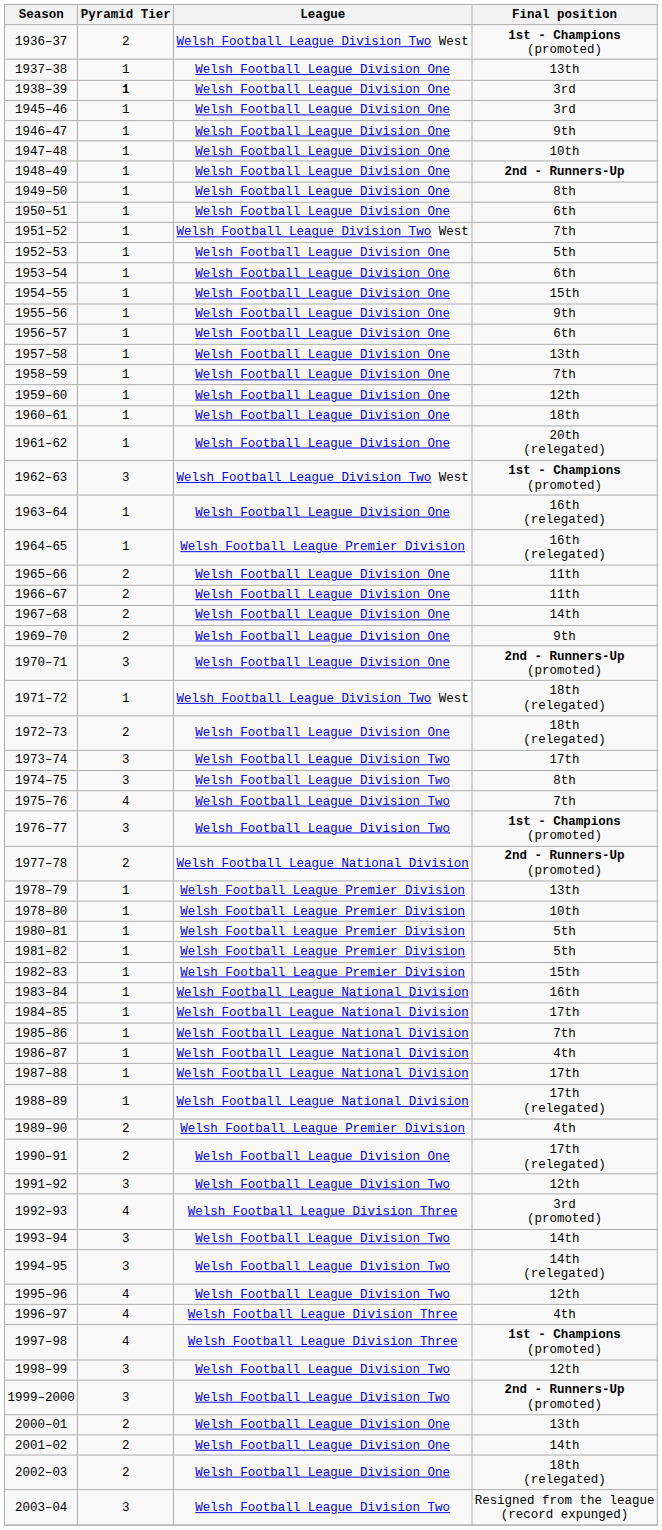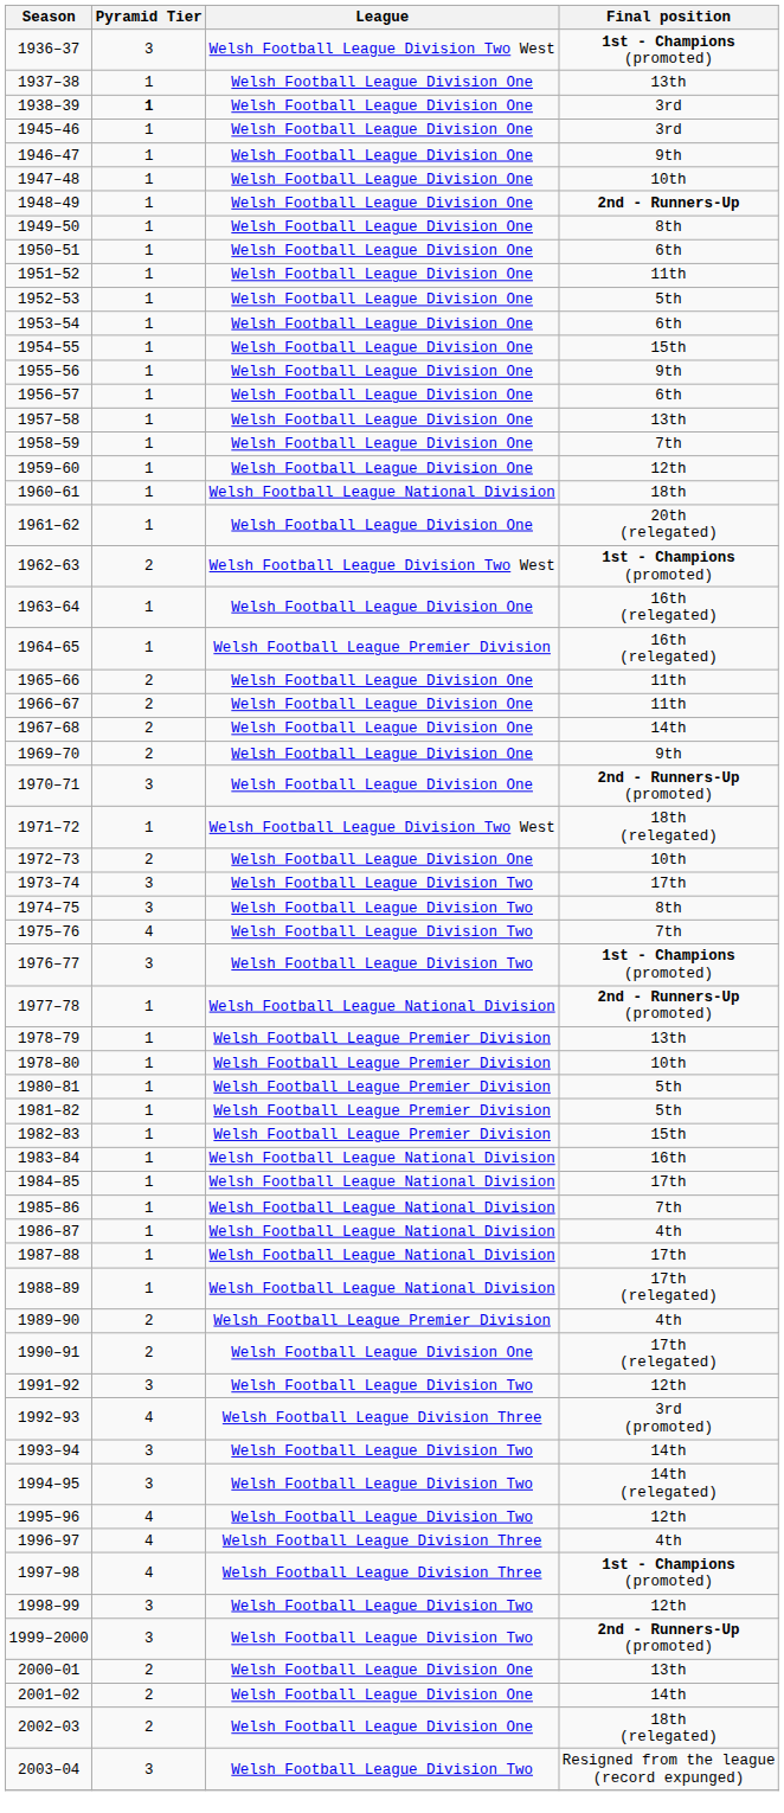 <table class="wikitable" style="text-align: center">
 <tr>
 <th>Season</th>
 <th>Pyramid Tier</th>
 <th>League</th>
 <th>Final position</th>
 </tr>
 <tr>
 <td>1936–37</td>
-<td>2</td>
+<td>3</td>
 <td><a href='#'>Welsh Football League Division Two</a> West</td>
 <td><strong>1st - Champions</strong><br>(promoted)</td>
 </tr>
 <tr>
 <td>1937–38</td>
 <td>1</td>
 <td><a href='#'>Welsh Football League Division One</a></td>
 <td>13th</td>
 </tr>
 <tr>
 <td>1938–39</td>
 <td><strong>1</strong></td>
 <td><a href='#'>Welsh Football League Division One</a></td>
 <td>3rd</td>
 </tr>
 <tr>
 <td>1945–46</td>
 <td>1</td>
 <td><a href='#'>Welsh Football League Division One</a></td>
 <td>3rd</td>
 </tr>
 <tr>
 <td>1946–47</td>
 <td>1</td>
 <td><a href='#'>Welsh Football League Division One</a></td>
 <td>9th</td>
 </tr>
 <tr>
 <td>1947–48</td>
 <td>1</td>
 <td><a href='#'>Welsh Football League Division One</a></td>
 <td>10th</td>
 </tr>
 <tr>
 <td>1948–49</td>
 <td>1</td>
 <td><a href='#'>Welsh Football League Division One</a></td>
 <td><strong>2nd - Runners-Up</strong></td>
 </tr>
 <tr>
 <td>1949–50</td>
 <td>1</td>
 <td><a href='#'>Welsh Football League Division One</a></td>
 <td>8th</td>
 </tr>
 <tr>
 <td>1950–51</td>
 <td>1</td>
 <td><a href='#'>Welsh Football League Division One</a></td>
 <td>6th</td>
 </tr>
 <tr>
 <td>1951–52</td>
 <td>1</td>
-<td><a href='#'>Welsh Football League Division Two</a> West</td>
-<td>7th</td>
+<td><a href='#'>Welsh Football League Division One</a></td>
+<td>11th</td>
 </tr>
 <tr>
 <td>1952–53</td>
 <td>1</td>
 <td><a href='#'>Welsh Football League Division One</a></td>
 <td>5th</td>
 </tr>
 <tr>
 <td>1953–54</td>
 <td>1</td>
 <td><a href='#'>Welsh Football League Division One</a></td>
 <td>6th</td>
 </tr>
 <tr>
 <td>1954–55</td>
 <td>1</td>
 <td><a href='#'>Welsh Football League Division One</a></td>
 <td>15th</td>
 </tr>
 <tr>
 <td>1955–56</td>
 <td>1</td>
 <td><a href='#'>Welsh Football League Division One</a></td>
 <td>9th</td>
 </tr>
 <tr>
 <td>1956–57</td>
 <td>1</td>
 <td><a href='#'>Welsh Football League Division One</a></td>
 <td>6th</td>
 </tr>
 <tr>
 <td>1957–58</td>
 <td>1</td>
 <td><a href='#'>Welsh Football League Division One</a></td>
 <td>13th</td>
 </tr>
 <tr>
 <td>1958–59</td>
 <td>1</td>
 <td><a href='#'>Welsh Football League Division One</a></td>
 <td>7th</td>
 </tr>
 <tr>
 <td>1959–60</td>
 <td>1</td>
 <td><a href='#'>Welsh Football League Division One</a></td>
 <td>12th</td>
 </tr>
 <tr>
 <td>1960–61</td>
 <td>1</td>
-<td><a href='#'>Welsh Football League Division One</a></td>
+<td><a href='#'>Welsh Football League National Division</a></td>
 <td>18th</td>
 </tr>
 <tr>
 <td>1961–62</td>
 <td>1</td>
 <td><a href='#'>Welsh Football League Division One</a></td>
 <td>20th<br>(relegated)</td>
 </tr>
 <tr>
 <td>1962–63</td>
-<td>3</td>
+<td>2</td>
 <td><a href='#'>Welsh Football League Division Two</a> West</td>
 <td><strong>1st - Champions</strong><br>(promoted)</td>
 </tr>
 <tr>
 <td>1963–64</td>
 <td>1</td>
 <td><a href='#'>Welsh Football League Division One</a></td>
 <td>16th<br>(relegated)</td>
 </tr>
 <tr>
 <td>1964–65</td>
 <td>1</td>
 <td><a href='#'>Welsh Football League Premier Division</a></td>
 <td>16th<br>(relegated)</td>
 </tr>
 <tr>
 <td>1965–66</td>
 <td>2</td>
 <td><a href='#'>Welsh Football League Division One</a></td>
 <td>11th</td>
 </tr>
 <tr>
 <td>1966–67</td>
 <td>2</td>
 <td><a href='#'>Welsh Football League Division One</a></td>
 <td>11th</td>
 </tr>
 <tr>
 <td>1967–68</td>
 <td>2</td>
 <td><a href='#'>Welsh Football League Division One</a></td>
 <td>14th</td>
 </tr>
 <tr>
 <td>1969–70</td>
 <td>2</td>
 <td><a href='#'>Welsh Football League Division One</a></td>
 <td>9th</td>
 </tr>
 <tr>
 <td>1970–71</td>
 <td>3</td>
 <td><a href='#'>Welsh Football League Division One</a></td>
 <td><strong>2nd - Runners-Up</strong><br>(promoted)</td>
 </tr>
 <tr>
 <td>1971–72</td>
 <td>1</td>
 <td><a href='#'>Welsh Football League Division Two</a> West</td>
 <td>18th<br>(relegated)</td>
 </tr>
 <tr>
 <td>1972–73</td>
 <td>2</td>
 <td><a href='#'>Welsh Football League Division One</a></td>
-<td>18th<br>(relegated)</td>
+<td>10th</td>
 </tr>
 <tr>
 <td>1973–74</td>
 <td>3</td>
 <td><a href='#'>Welsh Football League Division Two</a></td>
 <td>17th</td>
 </tr>
 <tr>
 <td>1974–75</td>
 <td>3</td>
 <td><a href='#'>Welsh Football League Division Two</a></td>
 <td>8th</td>
 </tr>
 <tr>
 <td>1975–76</td>
 <td>4</td>
 <td><a href='#'>Welsh Football League Division Two</a></td>
 <td>7th</td>
 </tr>
 <tr>
 <td>1976–77</td>
 <td>3</td>
 <td><a href='#'>Welsh Football League Division Two</a></td>
 <td><strong>1st - Champions</strong><br>(promoted)</td>
 </tr>
 <tr>
 <td>1977–78</td>
-<td>2</td>
+<td>1</td>
 <td><a href='#'>Welsh Football League National Division</a></td>
 <td><strong>2nd - Runners-Up</strong><br>(promoted)</td>
 </tr>
 <tr>
 <td>1978–79</td>
 <td>1</td>
 <td><a href='#'>Welsh Football League Premier Division</a></td>
 <td>13th</td>
 </tr>
 <tr>
 <td>1978–80</td>
 <td>1</td>
 <td><a href='#'>Welsh Football League Premier Division</a></td>
 <td>10th</td>
 </tr>
 <tr>
 <td>1980–81</td>
 <td>1</td>
 <td><a href='#'>Welsh Football League Premier Division</a></td>
 <td>5th</td>
 </tr>
 <tr>
 <td>1981–82</td>
 <td>1</td>
 <td><a href='#'>Welsh Football League Premier Division</a></td>
 <td>5th</td>
 </tr>
 <tr>
 <td>1982–83</td>
 <td>1</td>
 <td><a href='#'>Welsh Football League Premier Division</a></td>
 <td>15th</td>
 </tr>
 <tr>
 <td>1983–84</td>
 <td>1</td>
 <td><a href='#'>Welsh Football League National Division</a></td>
 <td>16th</td>
 </tr>
 <tr>
 <td>1984–85</td>
 <td>1</td>
 <td><a href='#'>Welsh Football League National Division</a></td>
 <td>17th</td>
 </tr>
 <tr>
 <td>1985–86</td>
 <td>1</td>
 <td><a href='#'>Welsh Football League National Division</a></td>
 <td>7th</td>
 </tr>
 <tr>
 <td>1986–87</td>
 <td>1</td>
 <td><a href='#'>Welsh Football League National Division</a></td>
 <td>4th</td>
 </tr>
 <tr>
 <td>1987–88</td>
 <td>1</td>
 <td><a href='#'>Welsh Football League National Division</a></td>
 <td>17th</td>
 </tr>
 <tr>
 <td>1988–89</td>
 <td>1</td>
 <td><a href='#'>Welsh Football League National Division</a></td>
 <td>17th<br>(relegated)</td>
 </tr>
 <tr>
 <td>1989–90</td>
 <td>2</td>
 <td><a href='#'>Welsh Football League Premier Division</a></td>
 <td>4th</td>
 </tr>
 <tr>
 <td>1990–91</td>
 <td>2</td>
 <td><a href='#'>Welsh Football League Division One</a></td>
 <td>17th<br>(relegated)</td>
 </tr>
 <tr>
 <td>1991–92</td>
 <td>3</td>
 <td><a href='#'>Welsh Football League Division Two</a></td>
 <td>12th</td>
 </tr>
 <tr>
 <td>1992–93</td>
 <td>4</td>
 <td><a href='#'>Welsh Football League Division Three</a></td>
 <td>3rd<br>(promoted)</td>
 </tr>
 <tr>
 <td>1993–94</td>
 <td>3</td>
 <td><a href='#'>Welsh Football League Division Two</a></td>
 <td>14th</td>
 </tr>
 <tr>
 <td>1994–95</td>
 <td>3</td>
 <td><a href='#'>Welsh Football League Division Two</a></td>
 <td>14th<br>(relegated)</td>
 </tr>
 <tr>
 <td>1995–96</td>
 <td>4</td>
 <td><a href='#'>Welsh Football League Division Two</a></td>
 <td>12th</td>
 </tr>
 <tr>
 <td>1996–97</td>
 <td>4</td>
 <td><a href='#'>Welsh Football League Division Three</a></td>
 <td>4th</td>
 </tr>
 <tr>
 <td>1997–98</td>
 <td>4</td>
 <td><a href='#'>Welsh Football League Division Three</a></td>
 <td><strong>1st - Champions</strong><br>(promoted)</td>
 </tr>
 <tr>
 <td>1998–99</td>
 <td>3</td>
 <td><a href='#'>Welsh Football League Division Two</a></td>
 <td>12th</td>
 </tr>
 <tr>
 <td>1999–2000</td>
 <td>3</td>
 <td><a href='#'>Welsh Football League Division Two</a></td>
 <td><strong>2nd - Runners-Up</strong><br>(promoted)</td>
 </tr>
 <tr>
 <td>2000–01</td>
 <td>2</td>
 <td><a href='#'>Welsh Football League Division One</a></td>
 <td>13th</td>
 </tr>
 <tr>
 <td>2001–02</td>
 <td>2</td>
 <td><a href='#'>Welsh Football League Division One</a></td>
 <td>14th</td>
 </tr>
 <tr>
 <td>2002–03</td>
 <td>2</td>
 <td><a href='#'>Welsh Football League Division One</a></td>
 <td>18th<br>(relegated)</td>
 </tr>
 <tr>
 <td>2003–04</td>
 <td>3</td>
 <td><a href='#'>Welsh Football League Division Two</a></td>
 <td>Resigned from the league<br>(record expunged)</td>
 </tr>
 <tr>
 </tr>
 <tr>
 </tr>
 </table>
